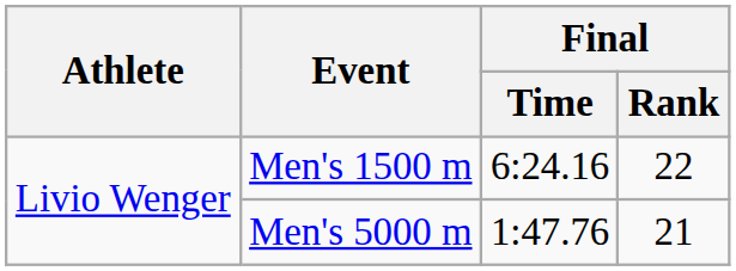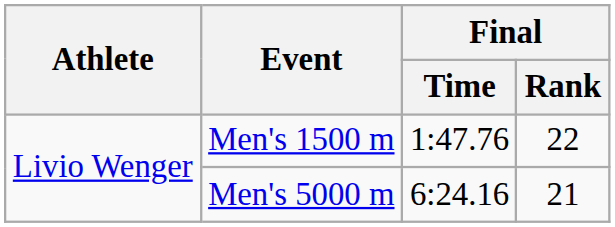 <table class="wikitable" style="font-size:90%">
 <tr>
 <th rowspan=2>Athlete</th>
 <th rowspan=2>Event</th>
 <th colspan=2>Final</th>
 </tr>
 <tr>
 <th>Time</th>
 <th>Rank</th>
 </tr>
 <tr align=center>
 <td align=left rowspan=2><a href='#'>Livio Wenger</a></td>
 <td align=left><a href='#'>Men's 1500 m</a></td>
-<td>6:24.16</td>
+<td>1:47.76</td>
 <td>22</td>
 </tr>
 <tr align=center>
 <td align=left><a href='#'>Men's 5000 m</a></td>
-<td>1:47.76</td>
+<td>6:24.16</td>
 <td>21</td>
 </tr>
 </table>
